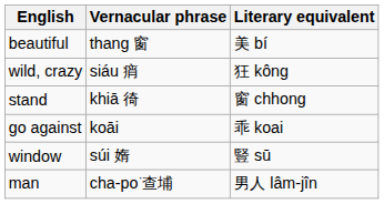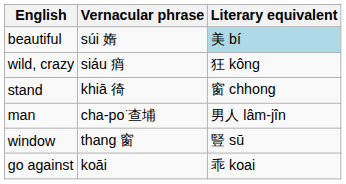 <table class="wikitable">
 <tr>
 <th>English</th>
 <th>Vernacular phrase</th>
 <th>Literary equivalent</th>
 </tr>
 <tr>
 <td>beautiful</td>
-<td>thang 窗</td>
-<td>美 bí</td>
+<td>súi 媠</td>
+<td style="background: lightblue;">美 bí</td>
 </tr>
 <tr>
 <td>wild, crazy</td>
 <td>siáu 痟</td>
 <td>狂 kông</td>
 </tr>
 <tr>
 <td>stand</td>
 <td>khiā 徛</td>
 <td>窗 chhong</td>
 </tr>
 <tr>
+<td>man</td>
+<td>cha-po͘ 查埔</td>
+<td>男人 lâm-jîn</td>
+</tr>
+<tr>
+<td>window</td>
+<td>thang 窗</td>
+<td>豎 sū</td>
+</tr>
+<tr>
 <td>go against</td>
 <td>koāi</td>
 <td>乖 koai</td>
 </tr>
-<tr>
-<td>window</td>
-<td>súi 媠</td>
-<td>豎 sū</td>
-</tr>
-<tr>
-<td>man</td>
-<td>cha-po͘ 查埔</td>
-<td>男人 lâm-jîn</td>
-</tr>
 </table>
